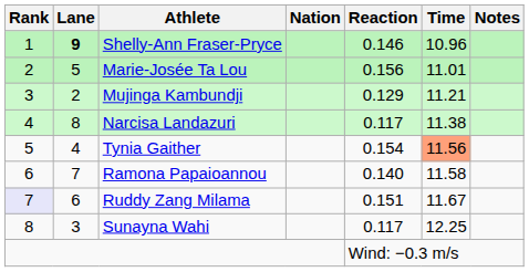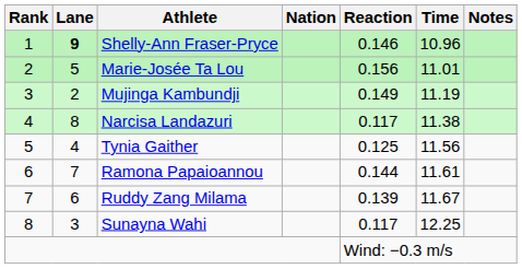 <table class="wikitable sortable" style="text-align:center">
 <tr>
 <th>Rank</th>
 <th>Lane</th>
 <th>Athlete</th>
 <th>Nation</th>
 <th>Reaction</th>
 <th>Time</th>
 <th>Notes</th>
 </tr>
 <tr bgcolor=#bbf3bb>
 <td>1</td>
 <td><strong>9</strong></td>
 <td align=left><a href='#'>Shelly-Ann Fraser-Pryce</a></td>
 <td align=left></td>
 <td>0.146</td>
 <td>10.96</td>
 <td></td>
 </tr>
 <tr bgcolor=#bbf3bb>
 <td>2</td>
 <td>5</td>
 <td align=left><a href='#'>Marie-Josée Ta Lou</a></td>
 <td align=left></td>
 <td>0.156</td>
 <td>11.01</td>
 <td></td>
 </tr>
 <tr bgcolor=#ccf9cc>
 <td>3</td>
 <td>2</td>
 <td align=left><a href='#'>Mujinga Kambundji</a></td>
 <td align=left></td>
-<td>0.129</td>
-<td>11.21</td>
+<td>0.149</td>
+<td>11.19</td>
 <td></td>
 </tr>
 <tr bgcolor=#ccf9cc>
 <td>4</td>
 <td>8</td>
 <td align=left><a href='#'>Narcisa Landazuri</a></td>
 <td align=left></td>
 <td>0.117</td>
 <td>11.38</td>
 <td></td>
 </tr>
 <tr>
 <td>5</td>
 <td>4</td>
 <td align=left><a href='#'>Tynia Gaither</a></td>
 <td align=left></td>
-<td>0.154</td>
-<td style="background: lightsalmon;">11.56</td>
+<td>0.125</td>
+<td>11.56</td>
 <td></td>
 </tr>
 <tr>
 <td>6</td>
 <td>7</td>
 <td align=left><a href='#'>Ramona Papaioannou</a></td>
 <td align=left></td>
-<td>0.140</td>
-<td>11.58</td>
+<td>0.144</td>
+<td>11.61</td>
 <td></td>
 </tr>
 <tr>
-<td style="background: lavender;">7</td>
+<td>7</td>
 <td>6</td>
 <td align=left><a href='#'>Ruddy Zang Milama</a></td>
 <td align=left></td>
-<td>0.151</td>
+<td>0.139</td>
 <td>11.67</td>
 <td></td>
 </tr>
 <tr>
 <td>8</td>
 <td>3</td>
 <td align=left><a href='#'>Sunayna Wahi</a></td>
 <td align=left></td>
 <td>0.117</td>
 <td>12.25</td>
 <td></td>
 </tr>
 <tr class="sortbottom">
 <td colspan=4></td>
 <td colspan="3" style="text-align:left;">Wind: −0.3 m/s</td>
 </tr>
 </table>
